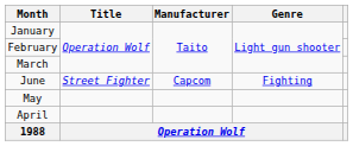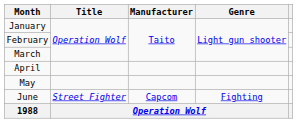 <table class="wikitable sortable" style="text-align:center">
 <tr>
 <th>Month</th>
 <th>Title</th>
 <th>Manufacturer</th>
 <th>Genre</th>
 <th class="unsortable"></th>
 </tr>
 <tr>
 <td>January</td>
 <td rowspan="3"><em><a href='#'>Operation Wolf</a></em></td>
 <td rowspan="3"><a href='#'>Taito</a></td>
 <td rowspan="3"><a href='#'>Light gun shooter</a></td>
 <td></td>
 </tr>
 <tr>
 <td>February</td>
 <td></td>
 </tr>
 <tr>
 <td>March</td>
 <td></td>
 </tr>
 <tr>
-<td>June</td>
-<td><em><a href='#'>Street Fighter</a></em></td>
-<td><a href='#'>Capcom</a></td>
-<td><a href='#'>Fighting</a></td>
+<td>April</td>
+<td></td>
+<td></td>
+<td></td>
 <td></td>
 </tr>
 <tr>
 <td>May</td>
 <td></td>
 <td></td>
 <td></td>
 <td></td>
 </tr>
 <tr>
-<td>April</td>
-<td></td>
-<td></td>
-<td></td>
+<td>June</td>
+<td><em><a href='#'>Street Fighter</a></em></td>
+<td><a href='#'>Capcom</a></td>
+<td><a href='#'>Fighting</a></td>
 <td></td>
 </tr>
 <tr>
 <th>1988</th>
 <th colspan="3"><em><a href='#'>Operation Wolf</a></em></th>
 <th></th>
 </tr>
 </table>
